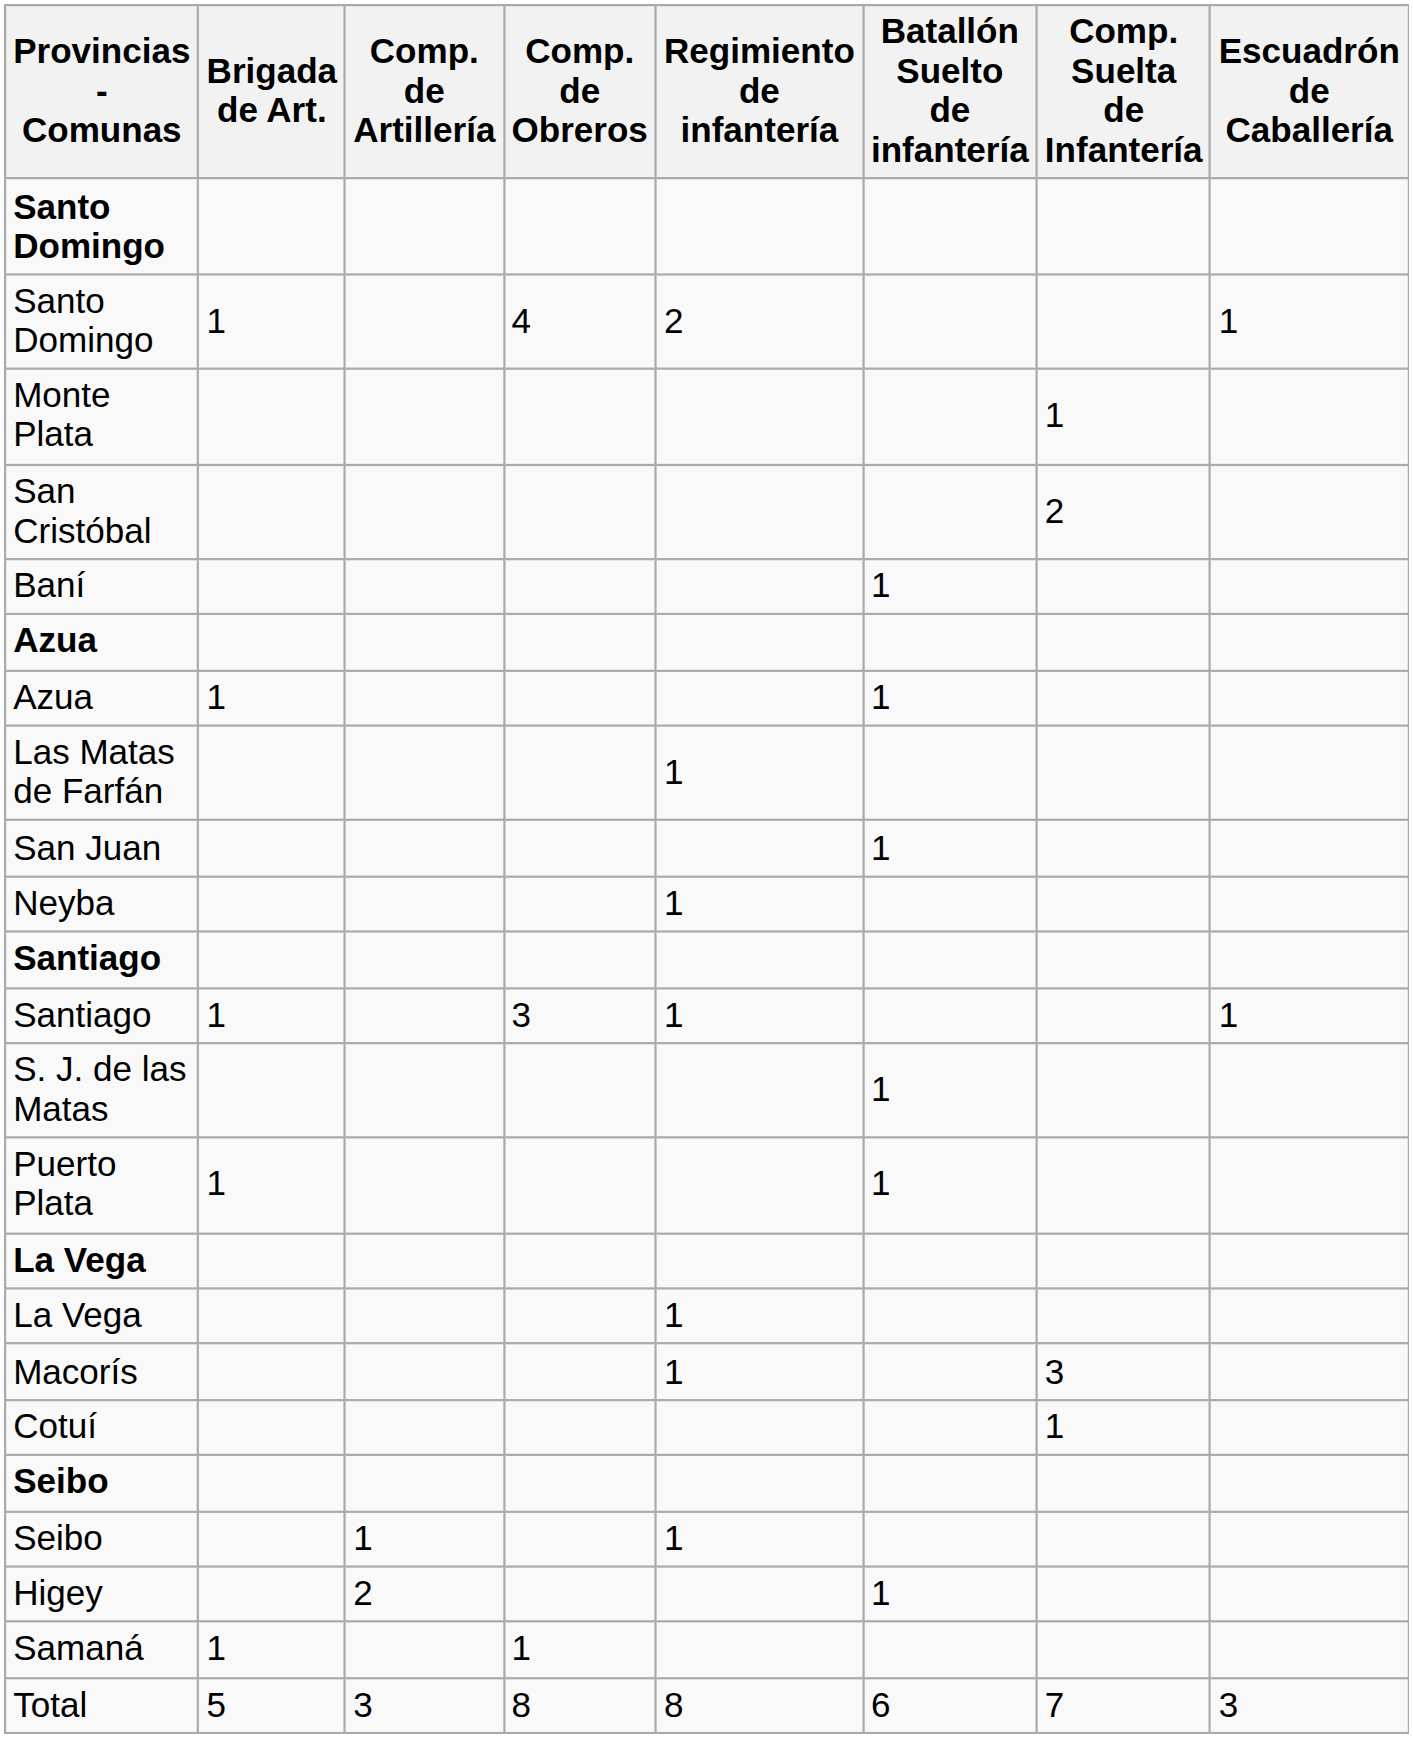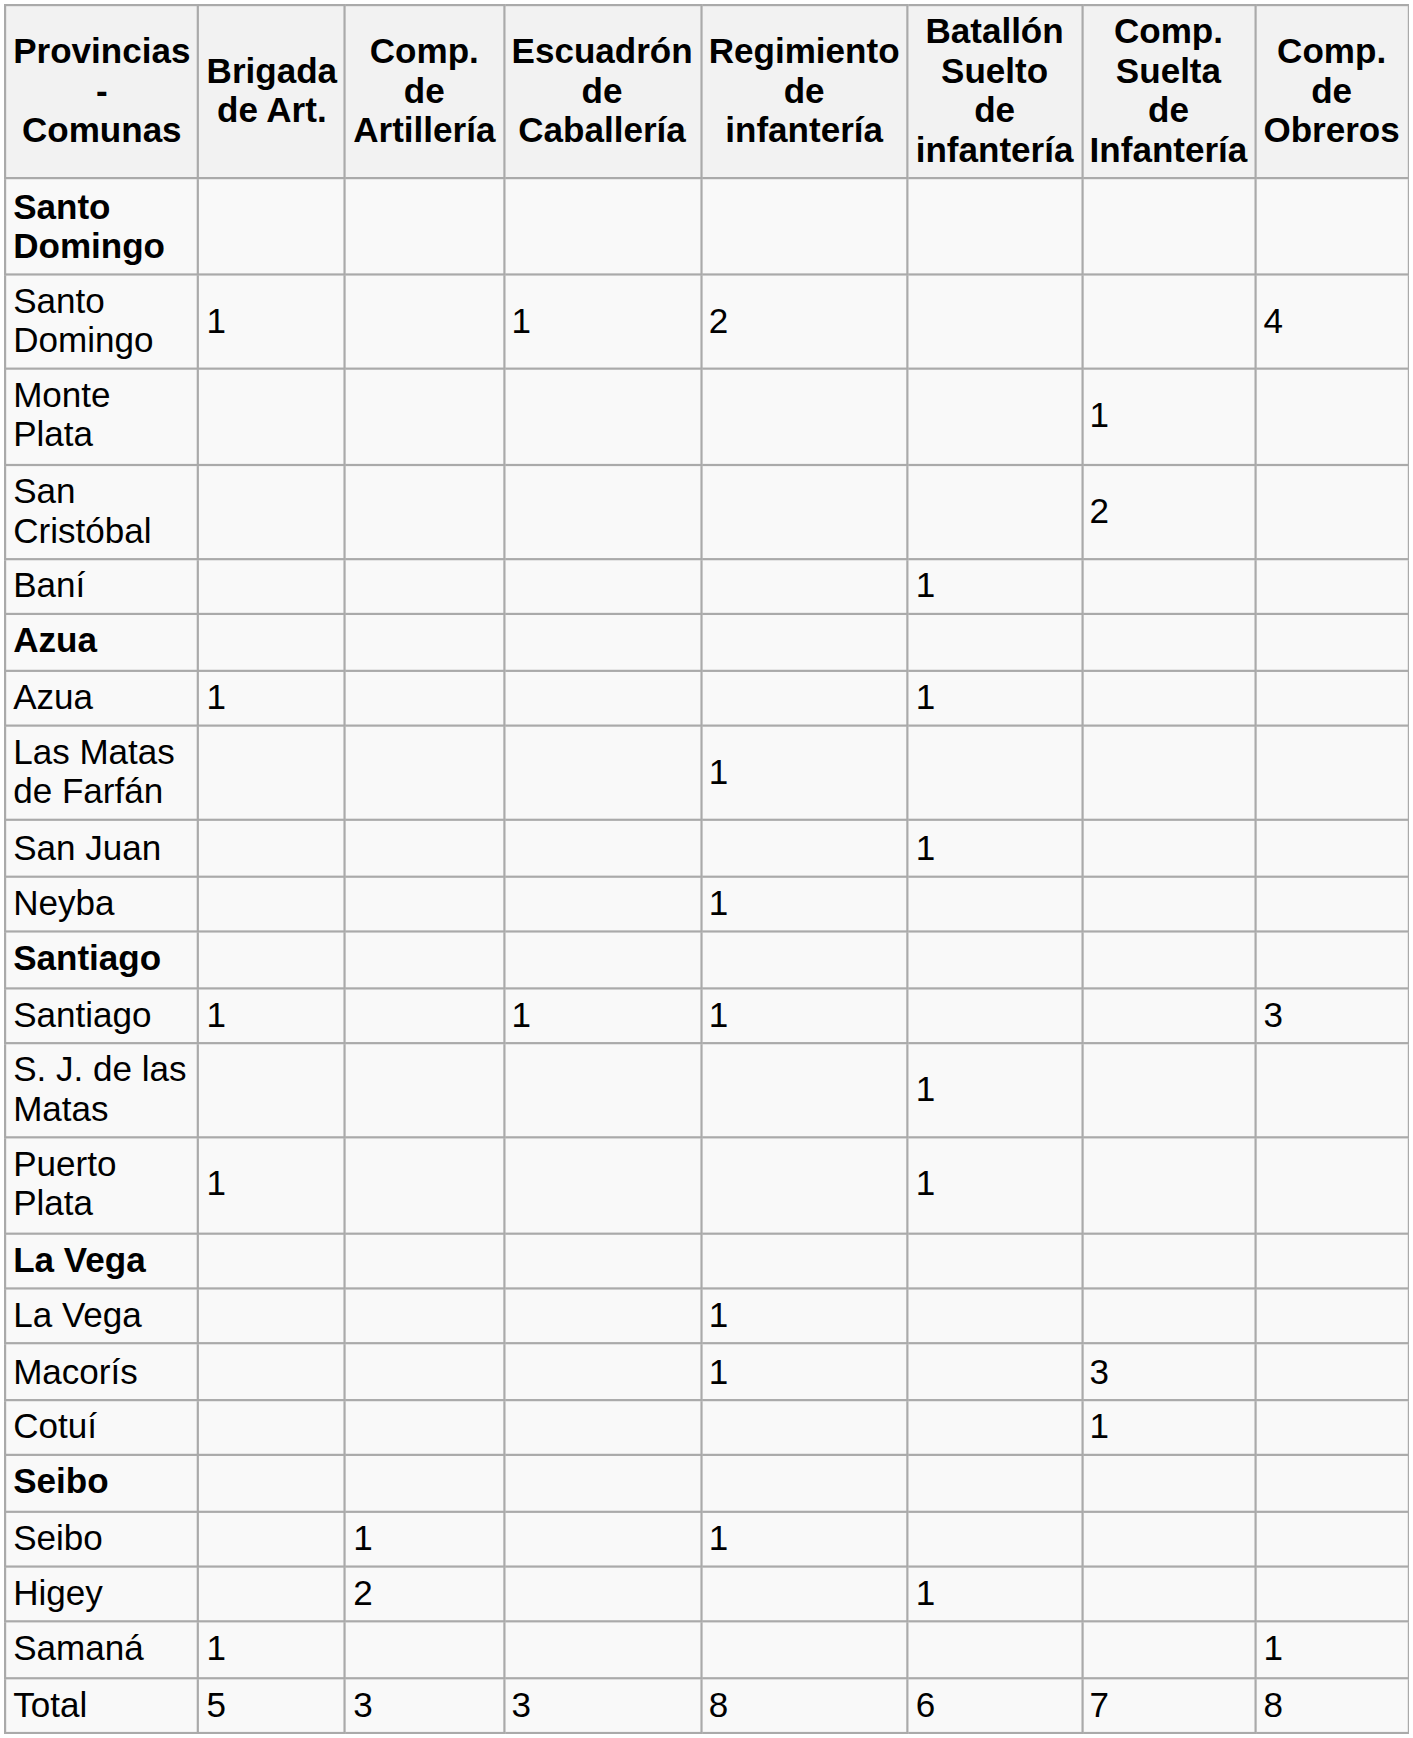 <table class="wikitable sortable">
 <tr>
 <th>Provincias - Comunas</th>
 <th>Brigada<br>de Art.</th>
 <th>Comp. de<br>Artillería</th>
-<th>Comp. de<br>Obreros</th>
+<th>Escuadrón de Caballería</th>
 <th>Regimiento<br>de infantería</th>
 <th>Batallón Suelto<br>de infantería</th>
 <th>Comp. Suelta<br>de Infantería</th>
-<th>Escuadrón de Caballería</th>
+<th>Comp. de<br>Obreros</th>
 </tr>
 <tr>
 <td><strong>Santo Domingo</strong></td>
 <td></td>
 <td></td>
 <td></td>
 <td></td>
 <td></td>
 <td></td>
 <td></td>
 </tr>
 <tr>
 <td>Santo Domingo</td>
 <td>1</td>
 <td></td>
-<td>4</td>
+<td>1</td>
 <td>2</td>
 <td></td>
 <td></td>
-<td>1</td>
+<td>4</td>
 </tr>
 <tr>
 <td>Monte Plata</td>
 <td></td>
 <td></td>
 <td></td>
 <td></td>
 <td></td>
 <td>1</td>
 <td></td>
 </tr>
 <tr>
 <td>San Cristóbal</td>
 <td></td>
 <td></td>
 <td></td>
 <td></td>
 <td></td>
 <td>2</td>
 <td></td>
 </tr>
 <tr>
 <td>Baní</td>
 <td></td>
 <td></td>
 <td></td>
 <td></td>
 <td>1</td>
 <td></td>
 <td></td>
 </tr>
 <tr>
 <td><strong>Azua</strong></td>
 <td></td>
 <td></td>
 <td></td>
 <td></td>
 <td></td>
 <td></td>
 <td></td>
 </tr>
 <tr>
 <td>Azua</td>
 <td>1</td>
 <td></td>
 <td></td>
 <td></td>
 <td>1</td>
 <td></td>
 <td></td>
 </tr>
 <tr>
 <td>Las Matas de Farfán</td>
 <td></td>
 <td></td>
 <td></td>
 <td>1</td>
 <td></td>
 <td></td>
 <td></td>
 </tr>
 <tr>
 <td>San Juan</td>
 <td></td>
 <td></td>
 <td></td>
 <td></td>
 <td>1</td>
 <td></td>
 <td></td>
 </tr>
 <tr>
 <td>Neyba</td>
 <td></td>
 <td></td>
 <td></td>
 <td>1</td>
 <td></td>
 <td></td>
 <td></td>
 </tr>
 <tr>
 <td><strong>Santiago</strong></td>
 <td></td>
 <td></td>
 <td></td>
 <td></td>
 <td></td>
 <td></td>
 <td></td>
 </tr>
 <tr>
 <td>Santiago</td>
 <td>1</td>
 <td></td>
-<td>3</td>
+<td>1</td>
 <td>1</td>
 <td></td>
 <td></td>
-<td>1</td>
+<td>3</td>
 </tr>
 <tr>
 <td>S. J. de las Matas</td>
 <td></td>
 <td></td>
 <td></td>
 <td></td>
 <td>1</td>
 <td></td>
 <td></td>
 </tr>
 <tr>
 <td>Puerto Plata</td>
 <td>1</td>
 <td></td>
 <td></td>
 <td></td>
 <td>1</td>
 <td></td>
 <td></td>
 </tr>
 <tr>
 <td><strong>La Vega</strong></td>
 <td></td>
 <td></td>
 <td></td>
 <td></td>
 <td></td>
 <td></td>
 <td></td>
 </tr>
 <tr>
 <td>La Vega</td>
 <td></td>
 <td></td>
 <td></td>
 <td>1</td>
 <td></td>
 <td></td>
 <td></td>
 </tr>
 <tr>
 <td>Macorís</td>
 <td></td>
 <td></td>
 <td></td>
 <td>1</td>
 <td></td>
 <td>3</td>
 <td></td>
 </tr>
 <tr>
 <td>Cotuí</td>
 <td></td>
 <td></td>
 <td></td>
 <td></td>
 <td></td>
 <td>1</td>
 <td></td>
 </tr>
 <tr>
 <td><strong>Seibo</strong></td>
 <td></td>
 <td></td>
 <td></td>
 <td></td>
 <td></td>
 <td></td>
 <td></td>
 </tr>
 <tr>
 <td>Seibo</td>
 <td></td>
 <td>1</td>
 <td></td>
 <td>1</td>
 <td></td>
 <td></td>
 <td></td>
 </tr>
 <tr>
 <td>Higey</td>
 <td></td>
 <td>2</td>
 <td></td>
 <td></td>
 <td>1</td>
 <td></td>
 <td></td>
 </tr>
 <tr>
 <td>Samaná</td>
 <td>1</td>
 <td></td>
-<td>1</td>
 <td></td>
 <td></td>
 <td></td>
 <td></td>
+<td>1</td>
 </tr>
 <tr>
 <td>Total</td>
 <td>5</td>
 <td>3</td>
-<td>8</td>
+<td>3</td>
 <td>8</td>
 <td>6</td>
 <td>7</td>
-<td>3</td>
+<td>8</td>
 </tr>
 </table>
